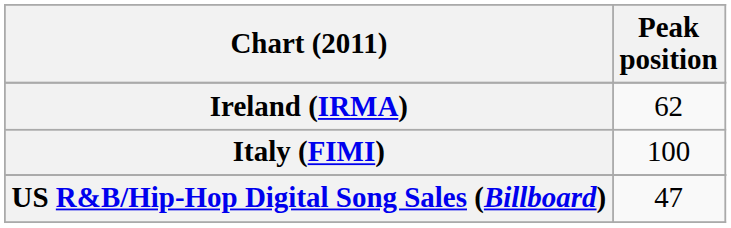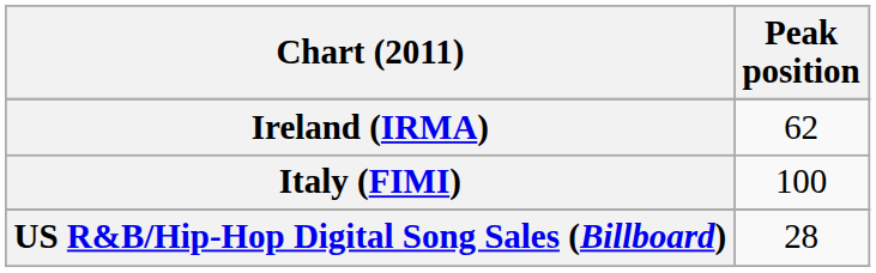 <table class="wikitable sortable plainrowheaders" style="text-align:center">
 <tr>
 <th scope="col">Chart (2011)</th>
 <th scope="col">Peak<br>position</th>
 </tr>
 <tr>
 </tr>
 <tr>
 <th scope="row">Ireland (<a href='#'>IRMA</a>)</th>
 <td>62</td>
 </tr>
 <tr>
 <th scope="row">Italy (<a href='#'>FIMI</a>)</th>
 <td>100</td>
 </tr>
 <tr>
 </tr>
 <tr>
 </tr>
 <tr>
 </tr>
 <tr>
 </tr>
 <tr>
 <th scope="row">US <a href='#'>R&B/Hip-Hop Digital Song Sales</a> (<em><a href='#'>Billboard</a></em>)</th>
-<td>47</td>
+<td>28</td>
 </tr>
 </table>
